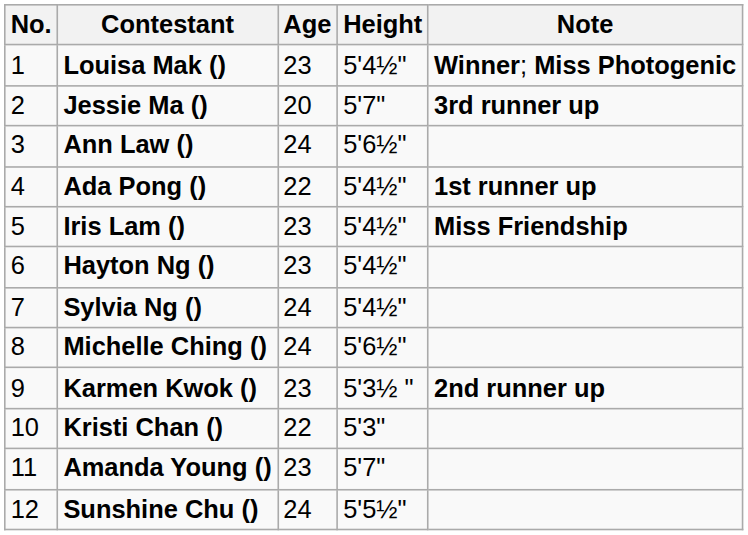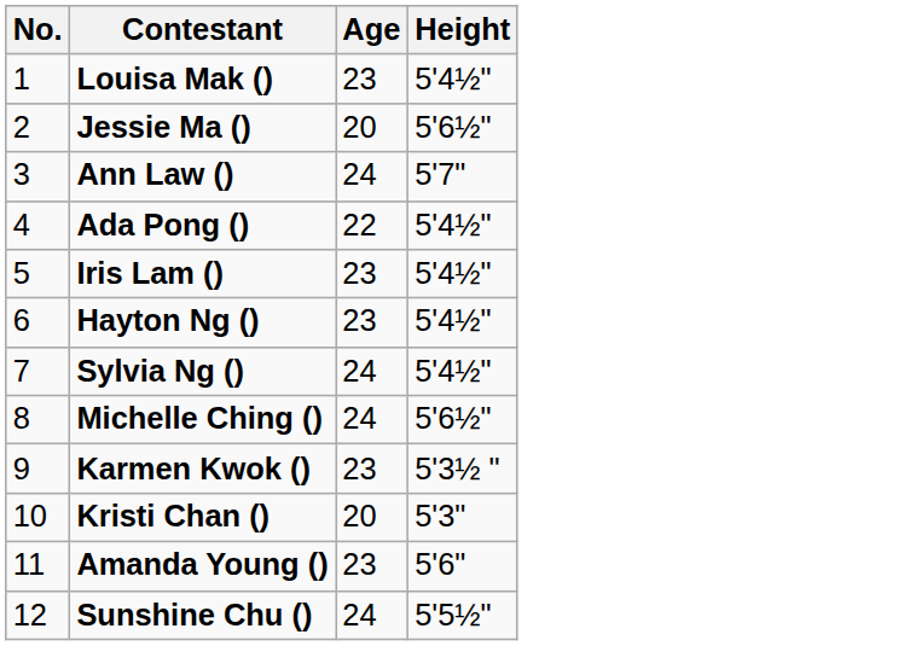 <table class="sortable wikitable">
 <tr>
 <th>No.</th>
 <th>Contestant</th>
 <th>Age</th>
 <th>Height</th>
-<th>Note</th>
 </tr>
 <tr>
 <td>1</td>
 <td><strong>Louisa Mak () </strong></td>
 <td>23</td>
 <td>5'4½"</td>
-<td><strong>Winner</strong>; <strong>Miss Photogenic</strong></td>
 </tr>
 <tr>
 <td>2</td>
 <td><strong>Jessie Ma () </strong></td>
 <td>20</td>
-<td>5'7"</td>
-<td><strong>3rd runner up</strong></td>
+<td>5'6½"</td>
 </tr>
 <tr>
 <td>3</td>
 <td><strong>Ann Law () </strong></td>
 <td>24</td>
-<td>5'6½"</td>
-<td></td>
+<td>5'7"</td>
 </tr>
 <tr>
 <td>4</td>
 <td><strong>Ada Pong ()</strong></td>
 <td>22</td>
 <td>5'4½"</td>
-<td><strong>1st runner up</strong></td>
 </tr>
 <tr>
 <td>5</td>
 <td><strong>Iris Lam () </strong></td>
 <td>23</td>
 <td>5'4½"</td>
-<td><strong>Miss Friendship</strong></td>
 </tr>
 <tr>
 <td>6</td>
 <td><strong>Hayton Ng () </strong></td>
 <td>23</td>
 <td>5'4½"</td>
-<td></td>
 </tr>
 <tr>
 <td>7</td>
 <td><strong>Sylvia Ng ()</strong></td>
 <td>24</td>
 <td>5'4½"</td>
-<td></td>
 </tr>
 <tr>
 <td>8</td>
 <td><strong>Michelle Ching ()</strong></td>
 <td>24</td>
 <td>5'6½"</td>
-<td></td>
 </tr>
 <tr>
 <td>9</td>
 <td><strong>Karmen Kwok () </strong></td>
 <td>23</td>
 <td>5'3½ "</td>
-<td><strong>2nd runner up</strong></td>
 </tr>
 <tr>
 <td>10</td>
 <td><strong>Kristi Chan () </strong></td>
-<td>22</td>
+<td>20</td>
 <td>5'3"</td>
-<td></td>
 </tr>
 <tr>
 <td>11</td>
 <td><strong>Amanda Young () </strong></td>
 <td>23</td>
-<td>5'7"</td>
-<td></td>
+<td>5'6"</td>
 </tr>
 <tr>
 <td>12</td>
 <td><strong>Sunshine Chu ()</strong></td>
 <td>24</td>
 <td>5'5½"</td>
-<td></td>
 </tr>
 </table>
